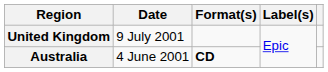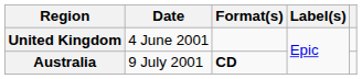 <table class="wikitable plainrowheaders">
 <tr>
 <th scope="col">Region</th>
 <th scope="col">Date</th>
 <th scope="col">Format(s)</th>
 <th scope="col">Label(s)</th>
 <th scope="col"></th>
 </tr>
 <tr>
 <th scope="row">United Kingdom</th>
-<td>9 July 2001</td>
+<td>4 June 2001</td>
 <td></td>
 <td rowspan="2"><a href='#'>Epic</a></td>
 <td></td>
 </tr>
 <tr>
 <th scope="row">Australia</th>
-<td>4 June 2001</td>
+<td>9 July 2001</td>
 <td><strong>CD</strong></td>
 <td></td>
 </tr>
 </table>
